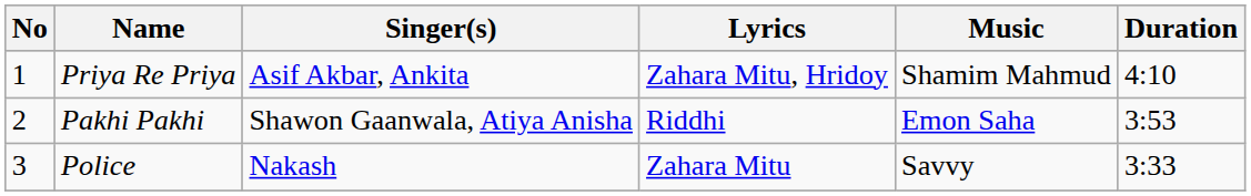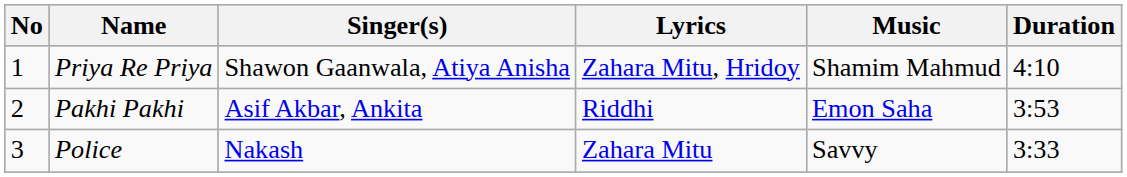 <table class="wikitable">
 <tr>
 <th>No</th>
 <th>Name</th>
 <th>Singer(s)</th>
 <th>Lyrics</th>
 <th>Music</th>
 <th>Duration</th>
 </tr>
 <tr>
 <td>1</td>
 <td><em>Priya Re Priya</em></td>
-<td><a href='#'>Asif Akbar</a>, <a href='#'>Ankita</a></td>
+<td>Shawon Gaanwala, <a href='#'>Atiya Anisha</a></td>
 <td><a href='#'>Zahara Mitu</a>, <a href='#'>Hridoy</a></td>
 <td>Shamim Mahmud</td>
 <td>4:10</td>
 </tr>
 <tr>
 <td>2</td>
 <td><em>Pakhi Pakhi</em></td>
-<td>Shawon Gaanwala, <a href='#'>Atiya Anisha</a></td>
+<td><a href='#'>Asif Akbar</a>, <a href='#'>Ankita</a></td>
 <td><a href='#'>Riddhi</a></td>
 <td><a href='#'>Emon Saha</a></td>
 <td>3:53</td>
 </tr>
 <tr>
 <td>3</td>
 <td><em>Police</em></td>
 <td><a href='#'>Nakash</a></td>
 <td><a href='#'>Zahara Mitu</a></td>
 <td>Savvy</td>
 <td>3:33</td>
 </tr>
 </table>
